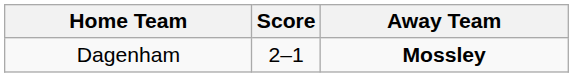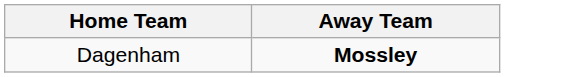 <table class="wikitable" style="text-align:center">
 <tr>
 <th width=180>Home Team</th>
-<th width=20>Score</th>
 <th width=180>Away Team</th>
 </tr>
 <tr>
 <td>Dagenham</td>
-<td>2–1</td>
 <td><strong>Mossley</strong></td>
 </tr>
 </table>
